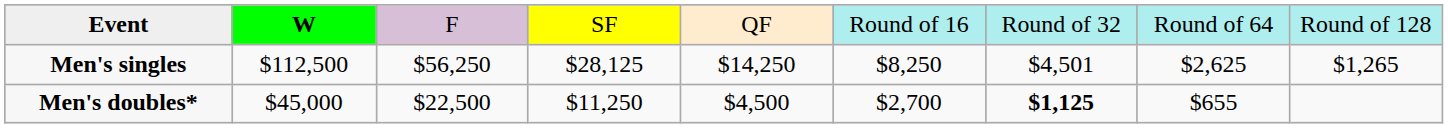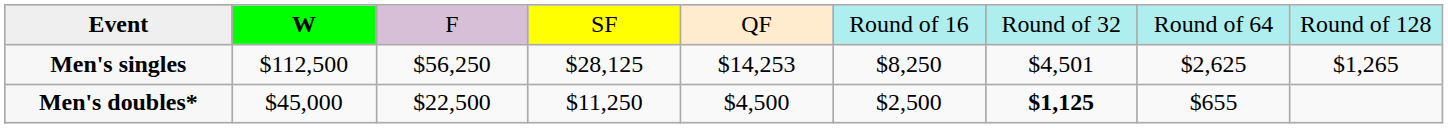 <table class=wikitable style=font-size:90%;text-align:center>
 <tr>
 <td width=130 bgcolor=efefef><strong>Event</strong></td>
 <td width=80 bgcolor=lime><strong>W</strong></td>
 <td width=85 bgcolor=thistle>F</td>
 <td width=85 bgcolor=ffff00>SF</td>
 <td width=85 bgcolor=ffebcd>QF</td>
 <td width=85 bgcolor=afeeee>Round of 16</td>
 <td width=85 bgcolor=afeeee>Round of 32</td>
 <td width=85 bgcolor=afeeee>Round of 64</td>
 <td width=85 bgcolor=afeeee>Round of 128</td>
 </tr>
 <tr>
 <th style=background:#f7f7f7>Men's singles</th>
 <td>$112,500</td>
 <td>$56,250</td>
 <td>$28,125</td>
-<td>$14,250</td>
+<td>$14,253</td>
 <td>$8,250</td>
 <td>$4,501</td>
 <td>$2,625</td>
 <td>$1,265</td>
 </tr>
 <tr>
 <th style=background:#f7f7f7>Men's doubles*</th>
 <td>$45,000</td>
 <td>$22,500</td>
 <td>$11,250</td>
 <td>$4,500</td>
-<td>$2,700</td>
+<td>$2,500</td>
 <td><strong>$1,125</strong></td>
 <td>$655</td>
 <td></td>
 </tr>
 </table>
